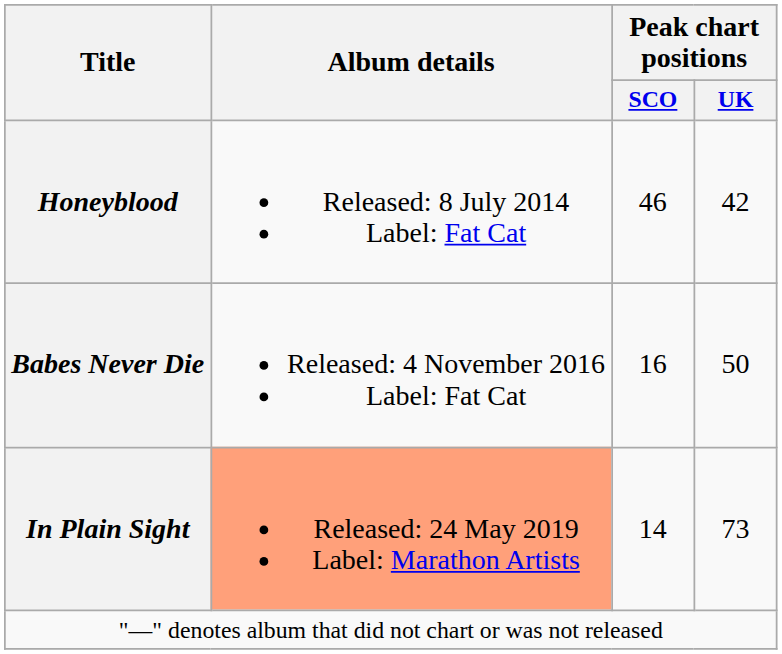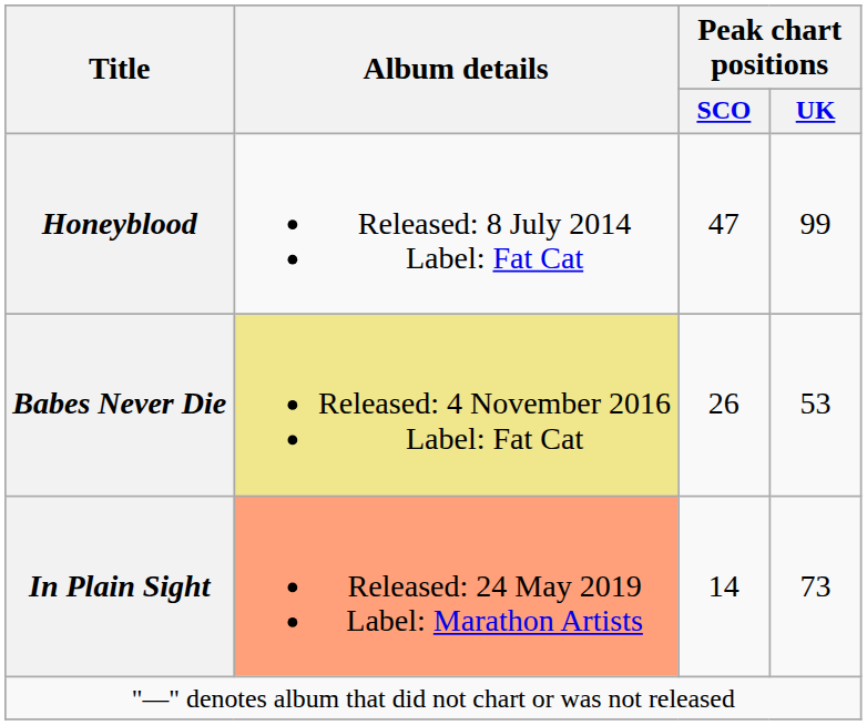 <table class="wikitable plainrowheaders" style="text-align:center;">
 <tr>
 <th scope="col" rowspan="2">Title</th>
 <th scope="col" rowspan="2">Album details</th>
 <th scope="col" colspan="2">Peak chart positions</th>
 </tr>
 <tr>
 <th scope="col" style="width:3em;font-size:85%;"><a href='#'>SCO</a><br></th>
 <th scope="col" style="width:3em;font-size:85%;"><a href='#'>UK</a><br></th>
 </tr>
 <tr>
 <th scope="row"><em>Honeyblood</em></th>
 <td><br><ul><li>Released: 8 July 2014</li><li>Label: <a href='#'>Fat Cat</a></li></ul></td>
-<td>46</td>
-<td>42</td>
+<td>47</td>
+<td>99</td>
 </tr>
 <tr>
 <th scope="row"><em>Babes Never Die</em></th>
-<td><br><ul><li>Released: 4 November 2016</li><li>Label: Fat Cat</li></ul></td>
-<td>16</td>
-<td>50</td>
+<td style="background: khaki;"><br><ul><li>Released: 4 November 2016</li><li>Label: Fat Cat</li></ul></td>
+<td>26</td>
+<td>53</td>
 </tr>
 <tr>
 <th scope="row"><em>In Plain Sight</em></th>
 <td style="background: lightsalmon;"><br><ul><li>Released: 24 May 2019</li><li>Label: <a href='#'>Marathon Artists</a></li></ul></td>
 <td>14</td>
 <td>73</td>
 </tr>
 <tr>
 <td colspan="18" style="font-size:85%;">"—" denotes album that did not chart or was not released</td>
 </tr>
 </table>
